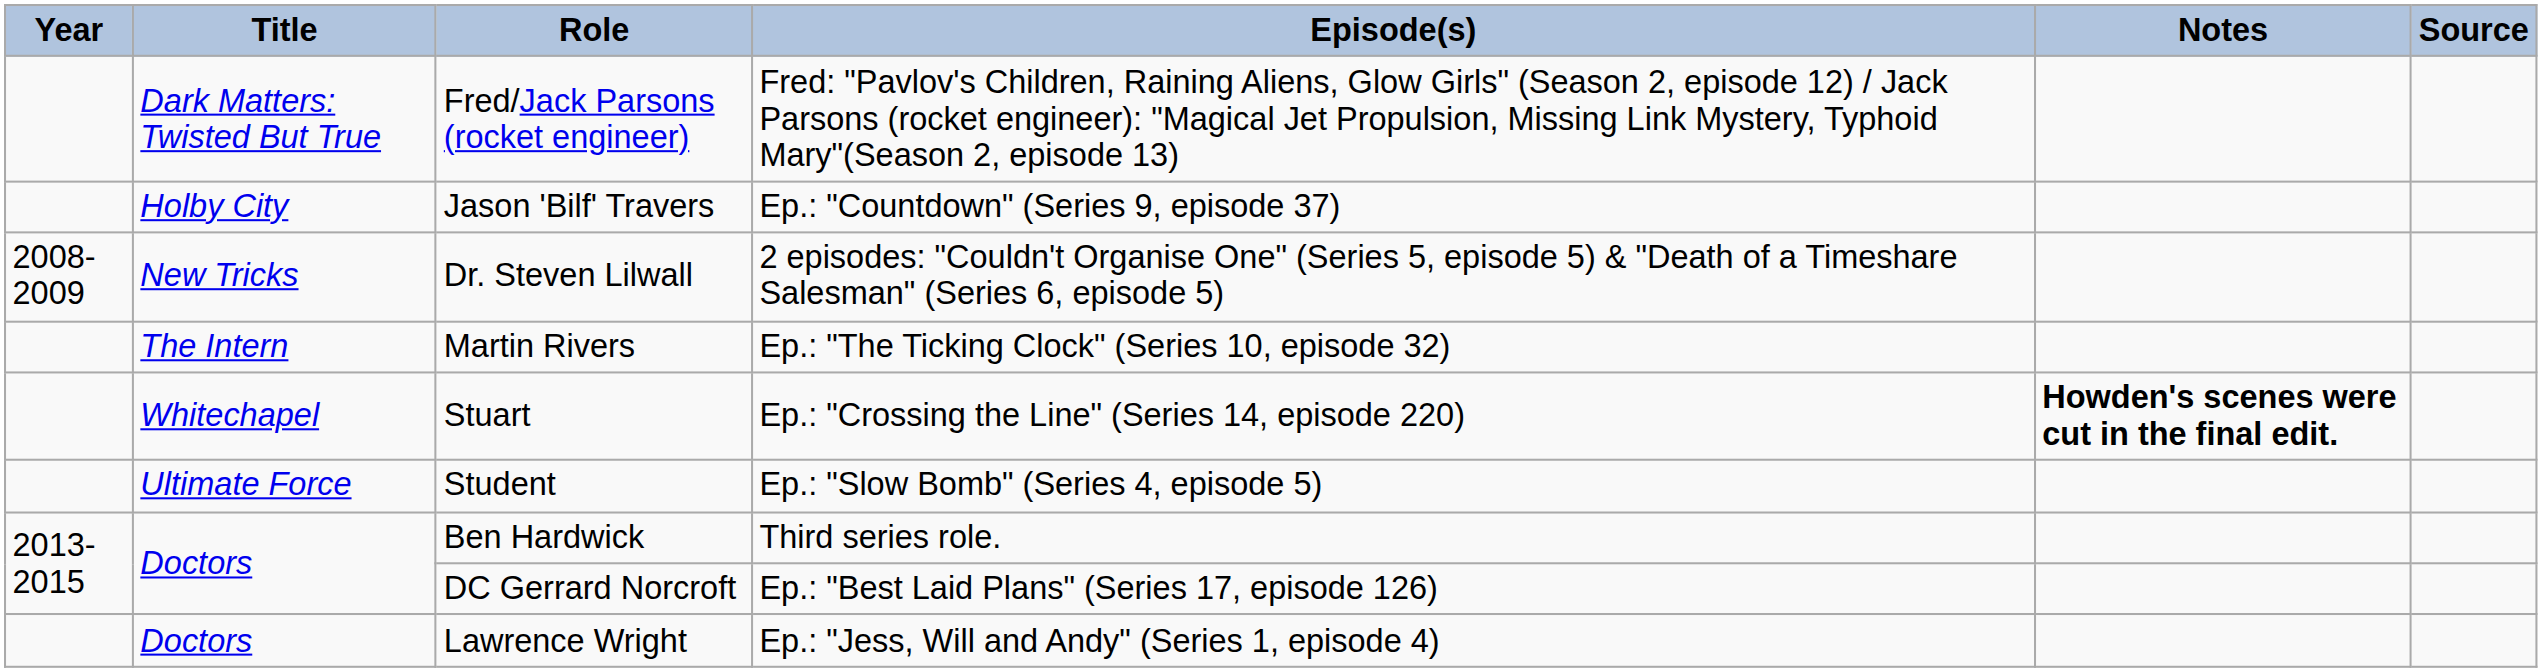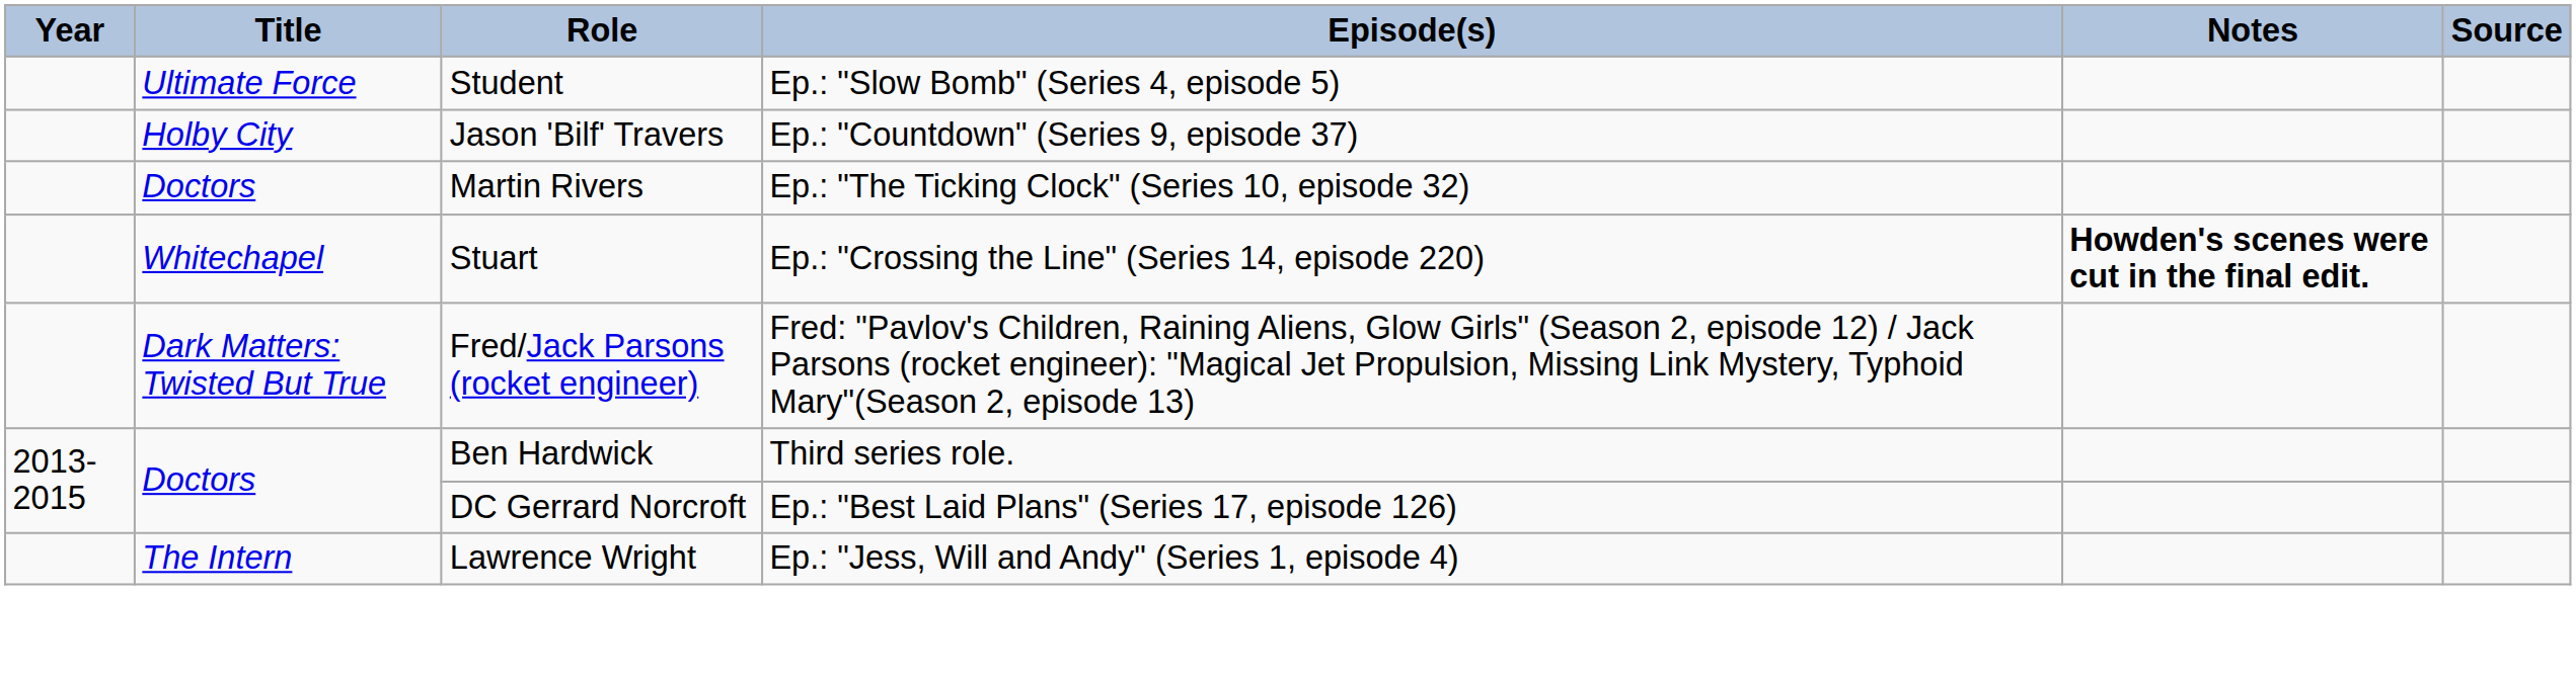 <table class="wikitable sortable plainrowheaders">
 <tr>
 <th style="background:#b0c4de;">Year</th>
 <th style="background:#b0c4de;">Title</th>
 <th style="background:#b0c4de;">Role</th>
 <th style="background:#b0c4de;" class="unsortable">Episode(s)</th>
 <th style="background:#b0c4de;" class="unsortable">Notes</th>
 <th style="background:#b0c4de;" class="unsortable">Source</th>
 </tr>
 <tr>
 <td></td>
-<td><em><a href='#'>Dark Matters: Twisted But True</a></em></td>
-<td>Fred/<a href='#'>Jack Parsons (rocket engineer)</a></td>
-<td>Fred: "Pavlov's Children, Raining Aliens, Glow Girls" (Season 2, episode 12) / Jack Parsons (rocket engineer): "Magical Jet Propulsion, Missing Link Mystery, Typhoid Mary"(Season 2, episode 13)</td>
+<td><em><a href='#'>Ultimate Force</a></em></td>
+<td>Student</td>
+<td>Ep.: "Slow Bomb" (Series 4, episode 5)</td>
 <td></td>
 <td></td>
 </tr>
 <tr>
 <td></td>
 <td><em><a href='#'>Holby City</a></em></td>
 <td>Jason 'Bilf' Travers</td>
 <td>Ep.: "Countdown" (Series 9, episode 37)</td>
 <td></td>
 <td></td>
 </tr>
 <tr>
-<td>2008-2009</td>
-<td><em><a href='#'>New Tricks</a></em></td>
-<td>Dr. Steven Lilwall</td>
-<td>2 episodes: "Couldn't Organise One" (Series 5, episode 5) & "Death of a Timeshare Salesman" (Series 6, episode 5)</td>
 <td></td>
-<td></td>
-</tr>
-<tr>
-<td></td>
-<td><em><a href='#'>The Intern</a></em></td>
+<td><em><a href='#'>Doctors</a></em></td>
 <td>Martin Rivers</td>
 <td>Ep.: "The Ticking Clock" (Series 10, episode 32)</td>
 <td></td>
 <td></td>
 </tr>
 <tr>
 <td></td>
 <td><em><a href='#'>Whitechapel</a></em></td>
 <td>Stuart</td>
 <td>Ep.: "Crossing the Line" (Series 14, episode 220)</td>
 <td><strong>Howden's scenes were cut in the final edit.</strong></td>
 <td></td>
 </tr>
 <tr>
 <td></td>
-<td><em><a href='#'>Ultimate Force</a></em></td>
-<td>Student</td>
-<td>Ep.: "Slow Bomb" (Series 4, episode 5)</td>
+<td><em><a href='#'>Dark Matters: Twisted But True</a></em></td>
+<td>Fred/<a href='#'>Jack Parsons (rocket engineer)</a></td>
+<td>Fred: "Pavlov's Children, Raining Aliens, Glow Girls" (Season 2, episode 12) / Jack Parsons (rocket engineer): "Magical Jet Propulsion, Missing Link Mystery, Typhoid Mary"(Season 2, episode 13)</td>
 <td></td>
 <td></td>
 </tr>
 <tr>
 <td rowspan="2">2013-2015</td>
 <td rowspan="2"><em><a href='#'>Doctors</a></em></td>
 <td>Ben Hardwick</td>
 <td>Third series role.</td>
 <td></td>
 <td></td>
 </tr>
 <tr>
 <td>DC Gerrard Norcroft</td>
 <td>Ep.: "Best Laid Plans" (Series 17, episode 126)</td>
 <td></td>
 <td></td>
 </tr>
 <tr>
 <td></td>
-<td><em><a href='#'>Doctors</a></em></td>
+<td><em><a href='#'>The Intern</a></em></td>
 <td>Lawrence Wright</td>
 <td>Ep.: "Jess, Will and Andy" (Series 1, episode 4)</td>
 <td></td>
 <td></td>
 </tr>
 </table>
